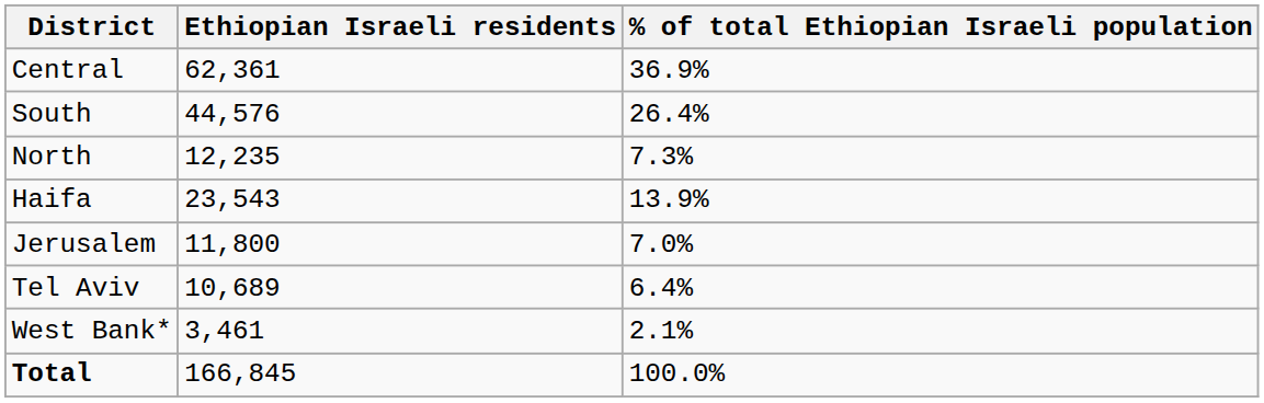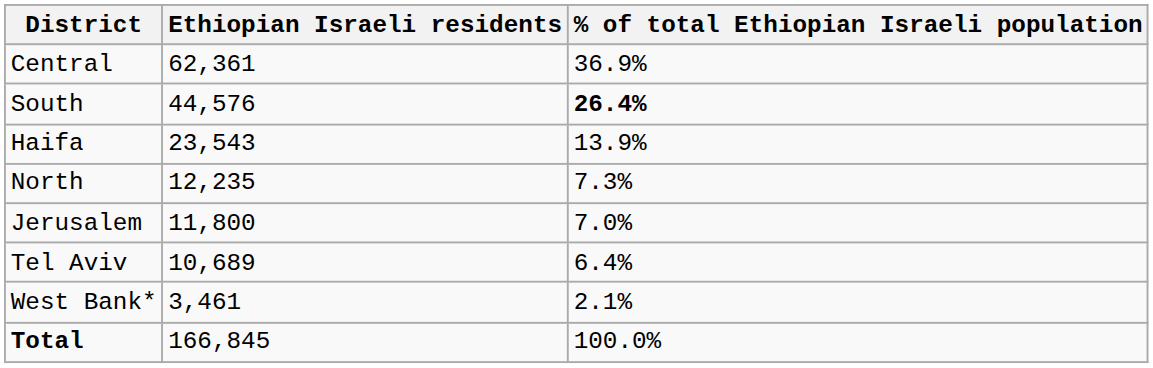 <table class="wikitable">
 <tr>
 <th>District</th>
 <th>Ethiopian Israeli residents</th>
 <th>% of total Ethiopian Israeli population</th>
 </tr>
 <tr>
 <td>Central</td>
 <td>62,361</td>
 <td>36.9%</td>
 </tr>
 <tr>
 <td>South</td>
 <td>44,576</td>
-<td>26.4%</td>
+<td><strong>26.4%</strong></td>
+</tr>
+<tr>
+<td>Haifa</td>
+<td>23,543</td>
+<td>13.9%</td>
 </tr>
 <tr>
 <td>North</td>
 <td>12,235</td>
 <td>7.3%</td>
-</tr>
-<tr>
-<td>Haifa</td>
-<td>23,543</td>
-<td>13.9%</td>
 </tr>
 <tr>
 <td>Jerusalem</td>
 <td>11,800</td>
 <td>7.0%</td>
 </tr>
 <tr>
 <td>Tel Aviv</td>
 <td>10,689</td>
 <td>6.4%</td>
 </tr>
 <tr>
 <td>West Bank*</td>
 <td>3,461</td>
 <td>2.1%</td>
 </tr>
 <tr>
 <td><strong>Total</strong></td>
 <td>166,845</td>
 <td>100.0%</td>
 </tr>
 </table>
